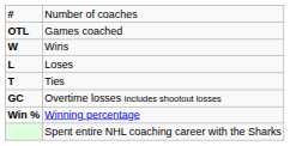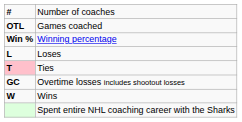 <table class="wikitable" style="font-size:90%;">
 <tr>
 <td><strong>#</strong></td>
 <td>Number of coaches</td>
 </tr>
 <tr>
 <td><strong>OTL</strong></td>
 <td>Games coached</td>
 </tr>
 <tr>
-<td><strong>W</strong></td>
-<td>Wins</td>
+<td><strong>Win %</strong></td>
+<td><a href='#'>Winning percentage</a></td>
 </tr>
 <tr>
 <td><strong>L</strong></td>
 <td>Loses</td>
 </tr>
 <tr>
-<td><strong>T</strong></td>
+<td style="background: pink;"><strong>T</strong></td>
 <td>Ties</td>
 </tr>
 <tr>
 <td><strong>GC</strong></td>
 <td>Overtime losses <small>includes shootout losses</small></td>
 </tr>
 <tr>
-<td><strong>Win %</strong></td>
-<td><a href='#'>Winning percentage</a></td>
+<td><strong>W</strong></td>
+<td>Wins</td>
 </tr>
 <tr>
 <td style="background-color:#dfd"><strong></strong></td>
 <td>Spent entire NHL coaching career with the Sharks</td>
 </tr>
 </table>
